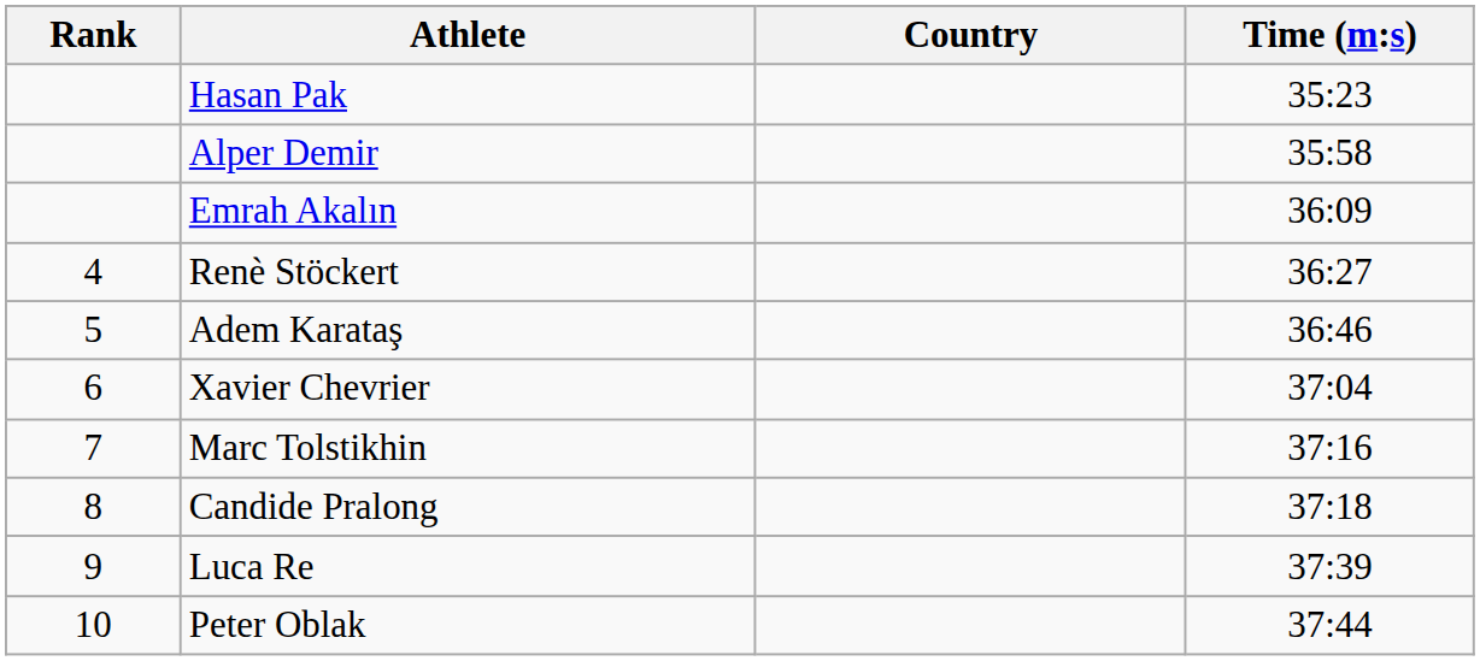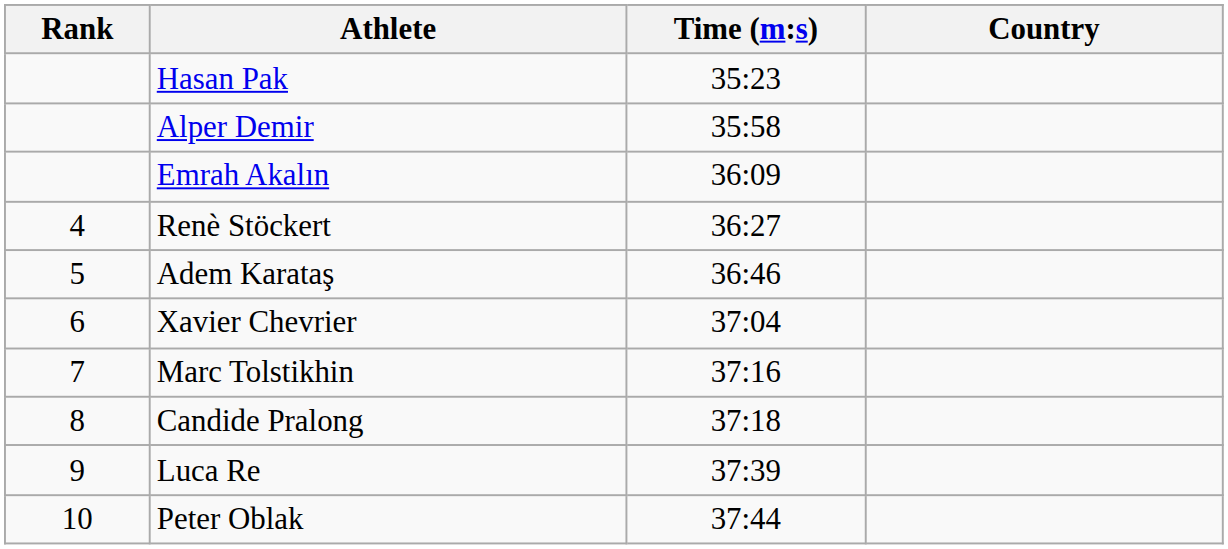 <table class="wikitable" width=50%>
 <tr>
 <th width=5%>Rank</th>
 <th width=20%>Athlete</th>
+<th width=10%>Time (<a href='#'>m</a>:<a href='#'>s</a>)</th>
 <th width=15%>Country</th>
-<th width=10%>Time (<a href='#'>m</a>:<a href='#'>s</a>)</th>
 </tr>
 <tr align="center">
 <td></td>
 <td align="left"><a href='#'>Hasan Pak</a></td>
+<td>35:23</td>
 <td align="left"></td>
-<td>35:23</td>
 </tr>
 <tr align="center">
 <td></td>
 <td align="left"><a href='#'>Alper Demir</a></td>
+<td>35:58</td>
 <td align="left"></td>
-<td>35:58</td>
 </tr>
 <tr align="center">
 <td></td>
 <td align="left"><a href='#'>Emrah Akalın</a></td>
+<td>36:09</td>
 <td align="left"></td>
-<td>36:09</td>
 </tr>
 <tr align="center">
 <td>4</td>
 <td align="left">Renè Stöckert</td>
+<td>36:27</td>
 <td align="left"></td>
-<td>36:27</td>
 </tr>
 <tr align="center">
 <td>5</td>
 <td align="left">Adem Karataş</td>
+<td>36:46</td>
 <td align="left"></td>
-<td>36:46</td>
 </tr>
 <tr align="center">
 <td>6</td>
 <td align="left">Xavier Chevrier</td>
+<td>37:04</td>
 <td align="left"></td>
-<td>37:04</td>
 </tr>
 <tr align="center">
 <td>7</td>
 <td align="left">Marc Tolstikhin</td>
+<td>37:16</td>
 <td align="left"></td>
-<td>37:16</td>
 </tr>
 <tr align="center">
 <td>8</td>
 <td align="left">Candide Pralong</td>
+<td>37:18</td>
 <td align="left"></td>
-<td>37:18</td>
 </tr>
 <tr align="center">
 <td>9</td>
 <td align="left">Luca Re</td>
+<td>37:39</td>
 <td align="left"></td>
-<td>37:39</td>
 </tr>
 <tr align="center">
 <td>10</td>
 <td align="left">Peter Oblak</td>
+<td>37:44</td>
 <td align="left"></td>
-<td>37:44</td>
 </tr>
 </table>
